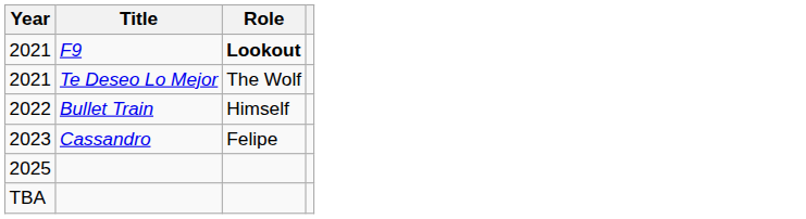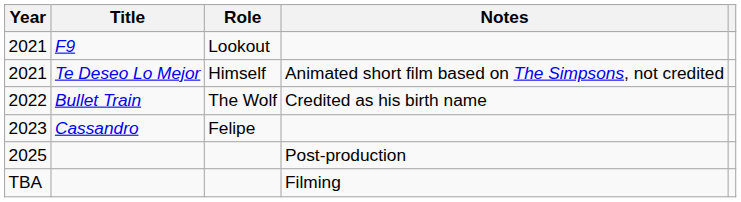 <table class="wikitable">
 <tr>
 <th>Year</th>
 <th>Title</th>
 <th>Role</th>
+<th>Notes</th>
 <th></th>
 </tr>
 <tr>
 <td>2021</td>
 <td><em><a href='#'>F9</a></em></td>
-<td><strong>Lookout</strong></td>
+<td>Lookout</td>
+<td></td>
 <td align=center></td>
 </tr>
 <tr>
 <td>2021</td>
 <td><em><a href='#'>Te Deseo Lo Mejor</a></em></td>
-<td>The Wolf</td>
+<td>Himself</td>
+<td>Animated short film based on <em><a href='#'>The Simpsons</a></em>, not credited</td>
 <td></td>
 </tr>
 <tr>
 <td>2022</td>
 <td><em><a href='#'>Bullet Train</a></em></td>
-<td>Himself</td>
+<td>The Wolf</td>
+<td>Credited as his birth name</td>
 <td></td>
 </tr>
 <tr>
 <td>2023</td>
 <td><em><a href='#'>Cassandro</a></em></td>
 <td>Felipe</td>
 <td></td>
+<td></td>
 </tr>
 <tr>
 <td>2025</td>
 <td></td>
 <td></td>
+<td>Post-production</td>
 <td></td>
 </tr>
 <tr>
 <td>TBA</td>
 <td></td>
 <td></td>
+<td>Filming</td>
 <td></td>
 </tr>
 </table>
